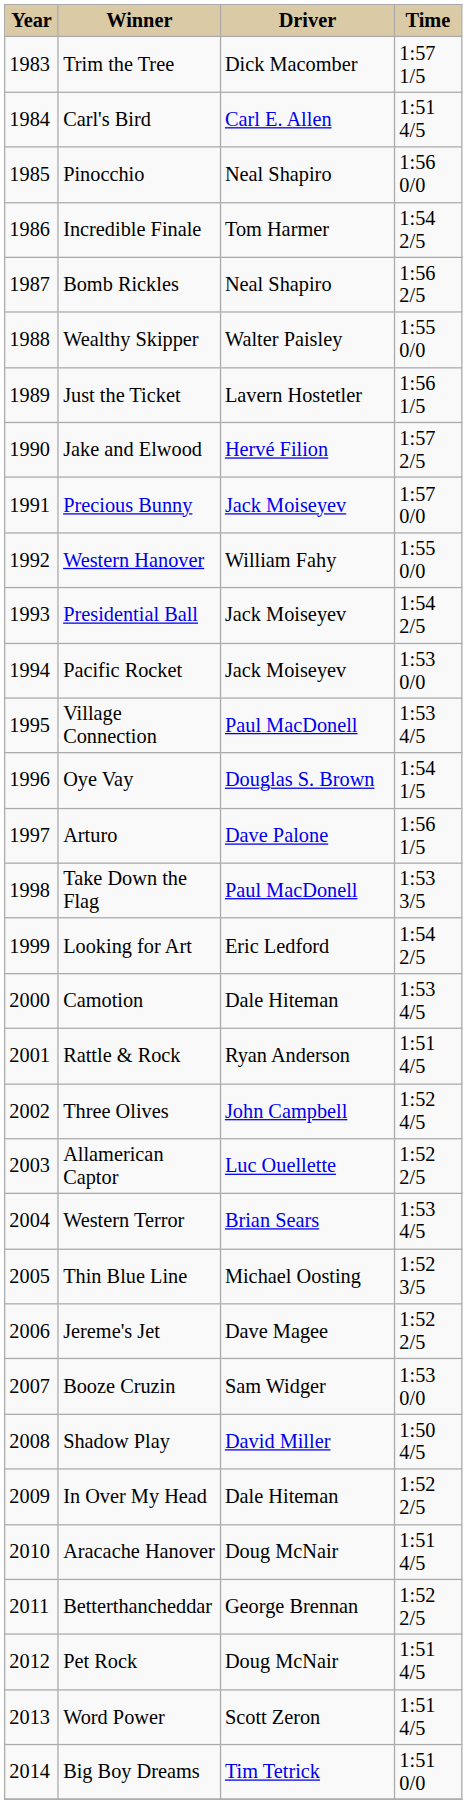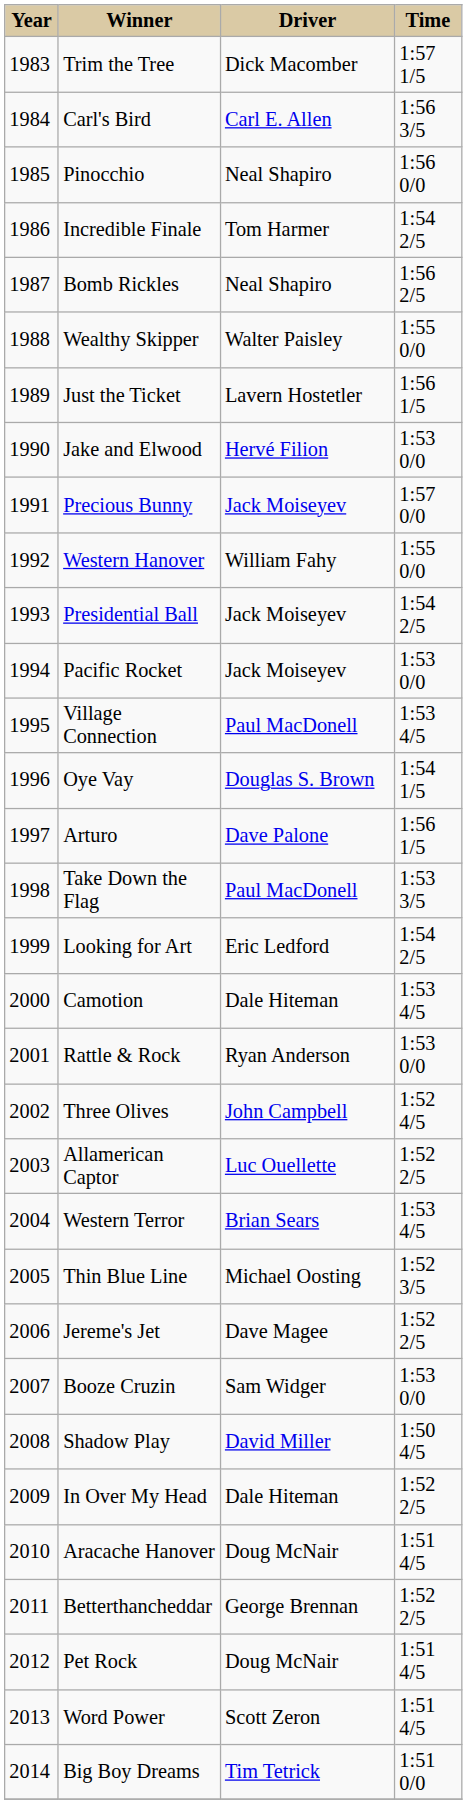 <table class="wikitable sortable">
 <tr>
 <th style="background-color:#DACAA5; width:35px">Year<br></th>
 <th style="background-color:#DACAA5; width:120px">Winner<br></th>
 <th style="background-color:#DACAA5; width:130px">Driver<br></th>
 <th style="background-color:#DACAA5; width:45px">Time <br></th>
 </tr>
 <tr>
 <td>1983</td>
 <td>Trim the Tree</td>
 <td>Dick Macomber</td>
 <td>1:57 1/5</td>
 </tr>
 <tr>
 <td>1984</td>
 <td>Carl's Bird</td>
 <td><a href='#'>Carl E. Allen</a></td>
-<td>1:51 4/5</td>
+<td>1:56 3/5</td>
 </tr>
 <tr>
 <td>1985</td>
 <td>Pinocchio</td>
 <td>Neal Shapiro</td>
 <td>1:56 0/0</td>
 </tr>
 <tr>
 <td>1986</td>
 <td>Incredible Finale</td>
 <td>Tom Harmer</td>
 <td>1:54 2/5</td>
 </tr>
 <tr>
 <td>1987</td>
 <td>Bomb Rickles</td>
 <td>Neal Shapiro</td>
 <td>1:56 2/5</td>
 </tr>
 <tr>
 <td>1988</td>
 <td>Wealthy Skipper</td>
 <td>Walter Paisley</td>
 <td>1:55 0/0</td>
 </tr>
 <tr>
 <td>1989</td>
 <td>Just the Ticket</td>
 <td>Lavern Hostetler</td>
 <td>1:56 1/5</td>
 </tr>
 <tr>
 <td>1990</td>
 <td>Jake and Elwood</td>
 <td><a href='#'>Hervé Filion</a></td>
-<td>1:57 2/5</td>
+<td>1:53 0/0</td>
 </tr>
 <tr>
 <td>1991</td>
 <td><a href='#'>Precious Bunny</a></td>
 <td><a href='#'>Jack Moiseyev</a></td>
 <td>1:57 0/0</td>
 </tr>
 <tr>
 <td>1992</td>
 <td><a href='#'>Western Hanover</a></td>
 <td>William Fahy</td>
 <td>1:55 0/0</td>
 </tr>
 <tr>
 <td>1993</td>
 <td><a href='#'>Presidential Ball</a></td>
 <td>Jack Moiseyev</td>
 <td>1:54 2/5</td>
 </tr>
 <tr>
 <td>1994</td>
 <td>Pacific Rocket</td>
 <td>Jack Moiseyev</td>
 <td>1:53 0/0</td>
 </tr>
 <tr>
 <td>1995</td>
 <td>Village Connection</td>
 <td><a href='#'>Paul MacDonell</a></td>
 <td>1:53 4/5</td>
 </tr>
 <tr>
 <td>1996</td>
 <td>Oye Vay</td>
 <td><a href='#'>Douglas S. Brown</a></td>
 <td>1:54 1/5</td>
 </tr>
 <tr>
 <td>1997</td>
 <td>Arturo</td>
 <td><a href='#'>Dave Palone</a></td>
 <td>1:56 1/5</td>
 </tr>
 <tr>
 <td>1998</td>
 <td>Take Down the Flag</td>
 <td><a href='#'>Paul MacDonell</a></td>
 <td>1:53 3/5</td>
 </tr>
 <tr>
 <td>1999</td>
 <td>Looking for Art</td>
 <td>Eric Ledford</td>
 <td>1:54 2/5</td>
 </tr>
 <tr>
 <td>2000</td>
 <td>Camotion</td>
 <td>Dale Hiteman</td>
 <td>1:53 4/5</td>
 </tr>
 <tr>
 <td>2001</td>
 <td>Rattle & Rock</td>
 <td>Ryan Anderson</td>
-<td>1:51 4/5</td>
+<td>1:53 0/0</td>
 </tr>
 <tr>
 <td>2002</td>
 <td>Three Olives</td>
 <td><a href='#'>John Campbell</a></td>
 <td>1:52 4/5</td>
 </tr>
 <tr>
 <td>2003</td>
 <td>Allamerican Captor</td>
 <td><a href='#'>Luc Ouellette</a></td>
 <td>1:52 2/5</td>
 </tr>
 <tr>
 <td>2004</td>
 <td>Western Terror</td>
 <td><a href='#'>Brian Sears</a></td>
 <td>1:53 4/5</td>
 </tr>
 <tr>
 <td>2005</td>
 <td>Thin Blue Line</td>
 <td>Michael Oosting</td>
 <td>1:52 3/5</td>
 </tr>
 <tr>
 <td>2006</td>
 <td>Jereme's Jet</td>
 <td>Dave Magee</td>
 <td>1:52 2/5</td>
 </tr>
 <tr>
 <td>2007</td>
 <td>Booze Cruzin</td>
 <td>Sam Widger</td>
 <td>1:53 0/0</td>
 </tr>
 <tr>
 <td>2008</td>
 <td>Shadow Play</td>
 <td><a href='#'>David Miller</a></td>
 <td>1:50 4/5</td>
 </tr>
 <tr>
 <td>2009</td>
 <td>In Over My Head</td>
 <td>Dale Hiteman</td>
 <td>1:52 2/5</td>
 </tr>
 <tr>
 <td>2010</td>
 <td>Aracache Hanover</td>
 <td>Doug McNair</td>
 <td>1:51 4/5</td>
 </tr>
 <tr>
 <td>2011</td>
 <td>Betterthancheddar</td>
 <td>George Brennan</td>
 <td>1:52 2/5</td>
 </tr>
 <tr>
 <td>2012</td>
 <td>Pet Rock</td>
 <td>Doug McNair</td>
 <td>1:51 4/5</td>
 </tr>
 <tr>
 <td>2013</td>
 <td>Word Power</td>
 <td>Scott Zeron</td>
 <td>1:51 4/5</td>
 </tr>
 <tr>
 <td>2014</td>
 <td>Big Boy Dreams</td>
 <td><a href='#'>Tim Tetrick</a></td>
 <td>1:51 0/0</td>
 </tr>
 <tr>
 </tr>
 </table>
